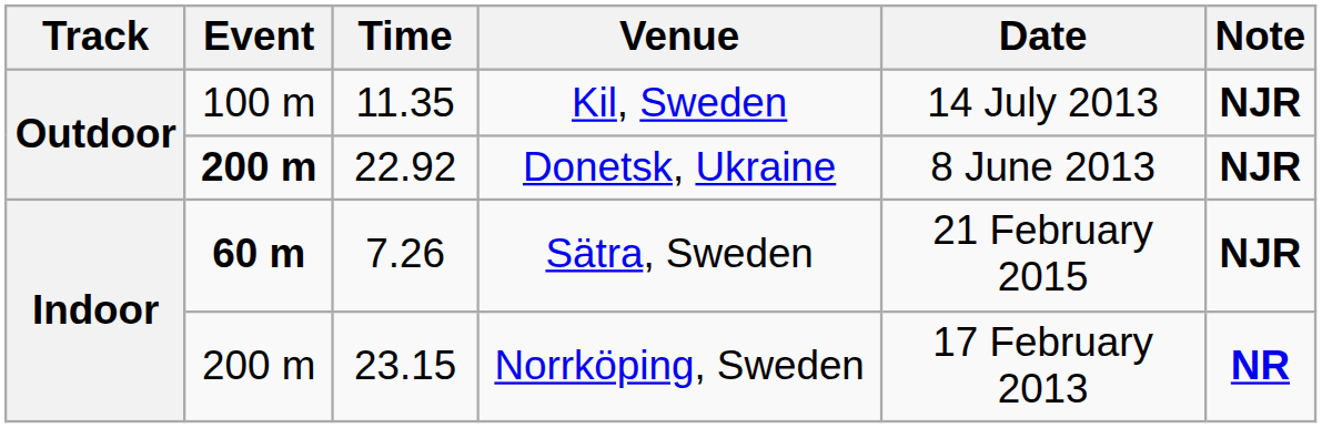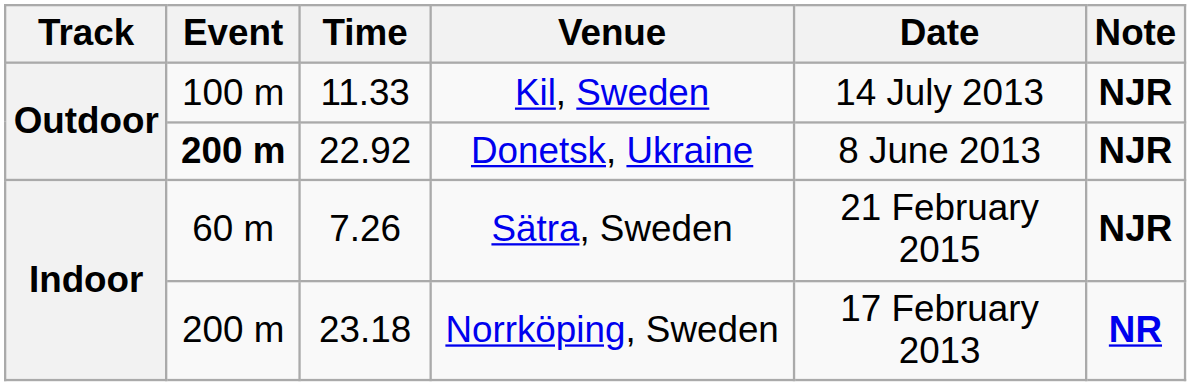 <table class="wikitable">
 <tr>
 <th>Track</th>
 <th width=50>Event</th>
 <th width=50>Time</th>
 <th width=150>Venue</th>
 <th width=120>Date</th>
 <th>Note</th>
 </tr>
 <tr align=center>
 <th rowspan=2>Outdoor</th>
 <td>100 m</td>
-<td>11.35</td>
+<td>11.33</td>
 <td><a href='#'>Kil</a>, <a href='#'>Sweden</a></td>
 <td>14 July 2013</td>
 <td><strong>NJR</strong></td>
 </tr>
 <tr align=center>
 <td><strong>200 m</strong></td>
 <td>22.92</td>
 <td><a href='#'>Donetsk</a>, <a href='#'>Ukraine</a></td>
 <td>8 June 2013</td>
 <td><strong>NJR</strong></td>
 </tr>
 <tr align=center>
 <th rowspan=2>Indoor</th>
-<td><strong>60 m</strong></td>
+<td>60 m</td>
 <td>7.26</td>
 <td><a href='#'>Sätra</a>, Sweden</td>
 <td>21 February 2015</td>
 <td><strong>NJR</strong></td>
 </tr>
 <tr align=center>
 <td>200 m</td>
-<td>23.15</td>
+<td>23.18</td>
 <td><a href='#'>Norrköping</a>, Sweden</td>
 <td>17 February 2013</td>
 <td><strong><a href='#'>NR</a></strong></td>
 </tr>
 </table>
